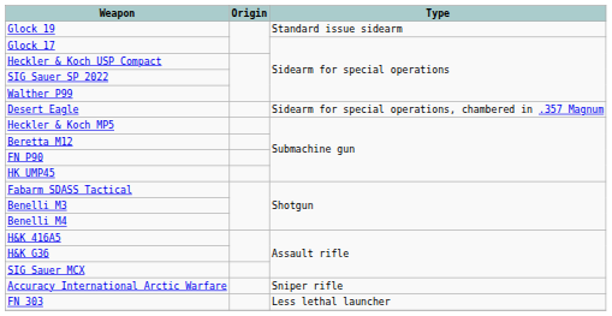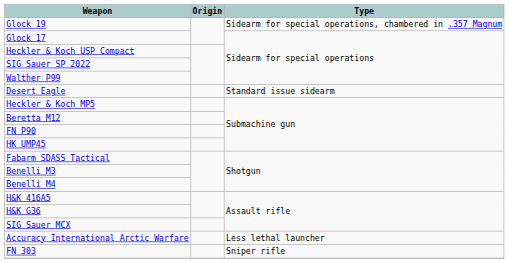 <table class="wikitable">
 <tr>
 <th style="text-align:center; background:#acc;">Weapon</th>
 <th style="text-align: center; background:#acc;">Origin</th>
 <th style="text-align:l center; background:#acc;">Type</th>
 </tr>
 <tr>
 <td><a href='#'>Glock 19</a></td>
 <td rowspan="2"></td>
-<td>Standard issue sidearm</td>
+<td>Sidearm for special operations, chambered in <a href='#'>.357 Magnum</a></td>
 </tr>
 <tr>
 <td><a href='#'>Glock 17</a></td>
 <td rowspan="4">Sidearm for special operations</td>
 </tr>
 <tr>
 <td><a href='#'>Heckler & Koch USP Compact</a></td>
 <td rowspan="3"></td>
 </tr>
 <tr>
 <td><a href='#'>SIG Sauer SP 2022</a></td>
 </tr>
 <tr>
 <td><a href='#'>Walther P99</a></td>
 </tr>
 <tr>
 <td><a href='#'>Desert Eagle</a></td>
 <td></td>
-<td>Sidearm for special operations, chambered in <a href='#'>.357 Magnum</a></td>
+<td>Standard issue sidearm</td>
 </tr>
 <tr>
 <td><a href='#'>Heckler & Koch MP5</a></td>
 <td></td>
 <td rowspan="4">Submachine gun</td>
 </tr>
 <tr>
 <td><a href='#'>Beretta M12</a></td>
 <td></td>
 </tr>
 <tr>
 <td><a href='#'>FN P90</a></td>
 <td></td>
 </tr>
 <tr>
 <td><a href='#'>HK UMP45</a></td>
 <td></td>
 </tr>
 <tr>
 <td><a href='#'>Fabarm SDASS Tactical</a></td>
 <td rowspan="3"></td>
 <td rowspan="3">Shotgun</td>
 </tr>
 <tr>
 <td><a href='#'>Benelli M3</a></td>
 </tr>
 <tr>
 <td><a href='#'>Benelli M4</a></td>
 </tr>
 <tr>
 <td><a href='#'>H&K 416A5</a></td>
 <td rowspan="2"></td>
 <td rowspan="3">Assault rifle</td>
 </tr>
 <tr>
 <td><a href='#'>H&K G36</a></td>
 </tr>
 <tr>
 <td><a href='#'>SIG Sauer MCX</a></td>
 <td></td>
 </tr>
 <tr>
 <td><a href='#'>Accuracy International Arctic Warfare</a></td>
 <td></td>
-<td>Sniper rifle</td>
+<td>Less lethal launcher</td>
 </tr>
 <tr>
 <td><a href='#'>FN 303</a></td>
 <td></td>
-<td>Less lethal launcher</td>
+<td>Sniper rifle</td>
 </tr>
 <tr>
 </tr>
 </table>
